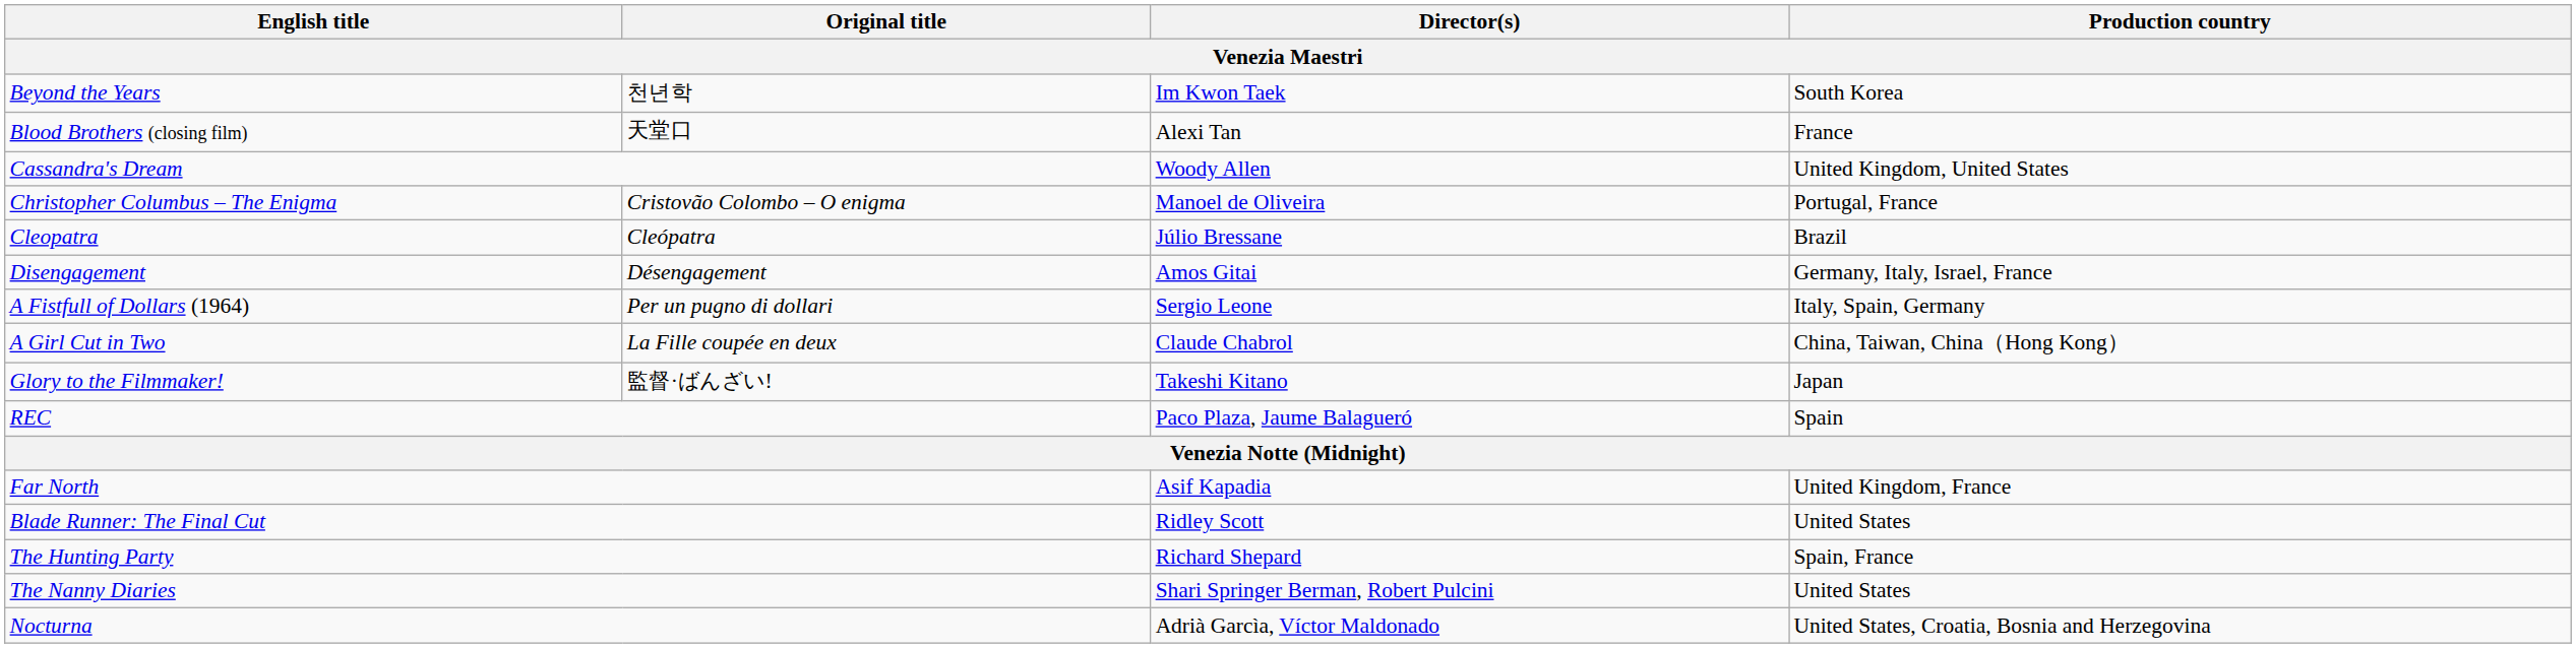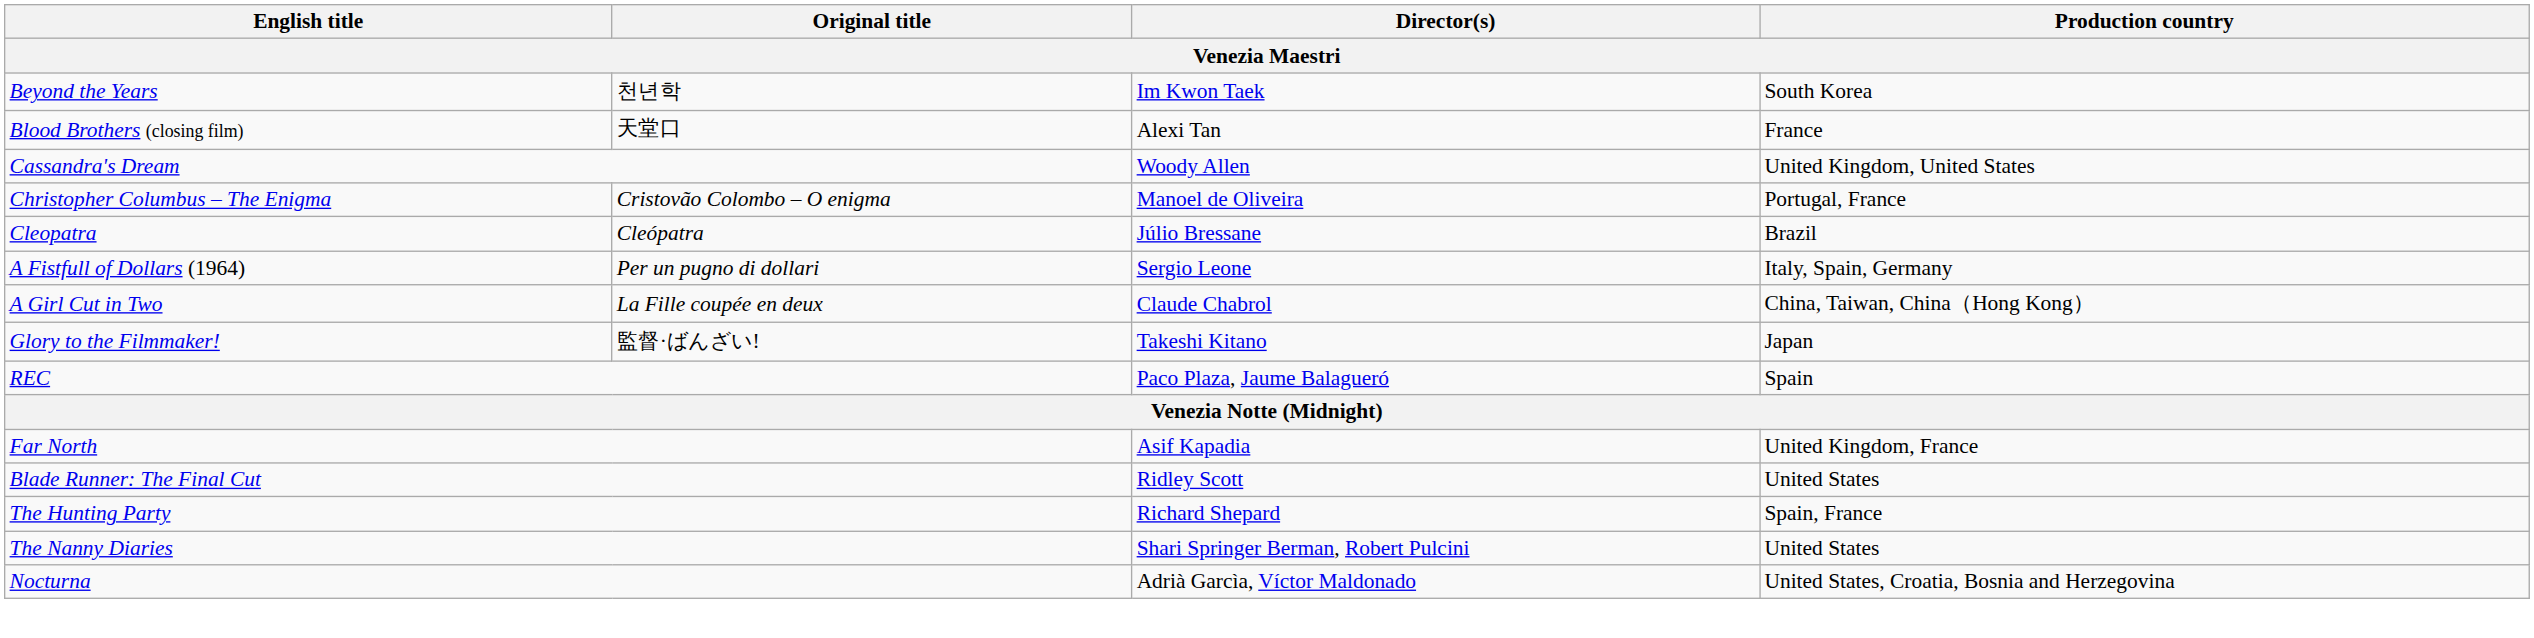 <table class="wikitable" style="width:95%; margin-bottom:0px">
 <tr>
 <th>English title</th>
 <th>Original title</th>
 <th>Director(s)</th>
 <th>Production country</th>
 </tr>
 <tr>
 <th colspan=4>Venezia Maestri</th>
 </tr>
 <tr>
 <td><em><a href='#'>Beyond the Years</a></em></td>
 <td>천년학</td>
 <td><a href='#'>Im Kwon Taek</a></td>
 <td>South Korea</td>
 </tr>
 <tr>
 <td><em><a href='#'>Blood Brothers</a></em> <small>(closing film)</small></td>
 <td>天堂口</td>
 <td>Alexi Tan</td>
 <td>France</td>
 </tr>
 <tr>
 <td colspan=2><em><a href='#'>Cassandra's Dream</a></em></td>
 <td><a href='#'>Woody Allen</a></td>
 <td>United Kingdom, United States</td>
 </tr>
 <tr>
 <td><em><a href='#'>Christopher Columbus – The Enigma</a></em></td>
 <td><em>Cristovão Colombo – O enigma</em></td>
 <td><a href='#'>Manoel de Oliveira</a></td>
 <td>Portugal, France</td>
 </tr>
 <tr>
 <td><em><a href='#'>Cleopatra</a></em></td>
 <td><em>Cleópatra</em></td>
 <td><a href='#'>Júlio Bressane</a></td>
 <td>Brazil</td>
-</tr>
-<tr>
-<td><em><a href='#'>Disengagement</a></em></td>
-<td><em>Désengagement</em></td>
-<td><a href='#'>Amos Gitai</a></td>
-<td>Germany, Italy, Israel, France</td>
 </tr>
 <tr>
 <td><em><a href='#'>A Fistfull of Dollars</a></em> (1964)</td>
 <td><em>Per un pugno di dollari</em></td>
 <td><a href='#'>Sergio Leone</a></td>
 <td>Italy, Spain, Germany</td>
 </tr>
 <tr>
 <td><em><a href='#'>A Girl Cut in Two</a></em></td>
 <td><em>La Fille coupée en deux</em></td>
 <td><a href='#'>Claude Chabrol</a></td>
 <td>China, Taiwan, China（Hong Kong）</td>
 </tr>
 <tr>
 <td><em><a href='#'>Glory to the Filmmaker!</a></em></td>
 <td>監督·ばんざい!</td>
 <td><a href='#'>Takeshi Kitano</a></td>
 <td>Japan</td>
 </tr>
 <tr>
 <td colspan="2"><em><a href='#'>REC</a></em></td>
 <td><a href='#'>Paco Plaza</a>, <a href='#'>Jaume Balagueró</a></td>
 <td>Spain</td>
 </tr>
 <tr>
 <th colspan="4">Venezia Notte (Midnight)</th>
 </tr>
 <tr>
 <td colspan="2"><em><a href='#'>Far North</a></em></td>
 <td><a href='#'>Asif Kapadia</a></td>
 <td>United Kingdom, France</td>
 </tr>
 <tr>
 <td colspan="2"><em><a href='#'>Blade Runner: The Final Cut</a></em></td>
 <td><a href='#'>Ridley Scott</a></td>
 <td>United States</td>
 </tr>
 <tr>
 <td colspan="2"><em><a href='#'>The Hunting Party</a></em></td>
 <td><a href='#'>Richard Shepard</a></td>
 <td>Spain, France</td>
 </tr>
 <tr>
 <td colspan="2"><em><a href='#'>The Nanny Diaries</a></em></td>
 <td><a href='#'>Shari Springer Berman</a>, <a href='#'>Robert Pulcini</a></td>
 <td>United States</td>
 </tr>
 <tr>
 <td colspan="2"><em><a href='#'>Nocturna</a></em></td>
 <td>Adrià Garcìa, <a href='#'>Víctor Maldonado</a></td>
 <td>United States, Croatia, Bosnia and Herzegovina</td>
 </tr>
 </table>
